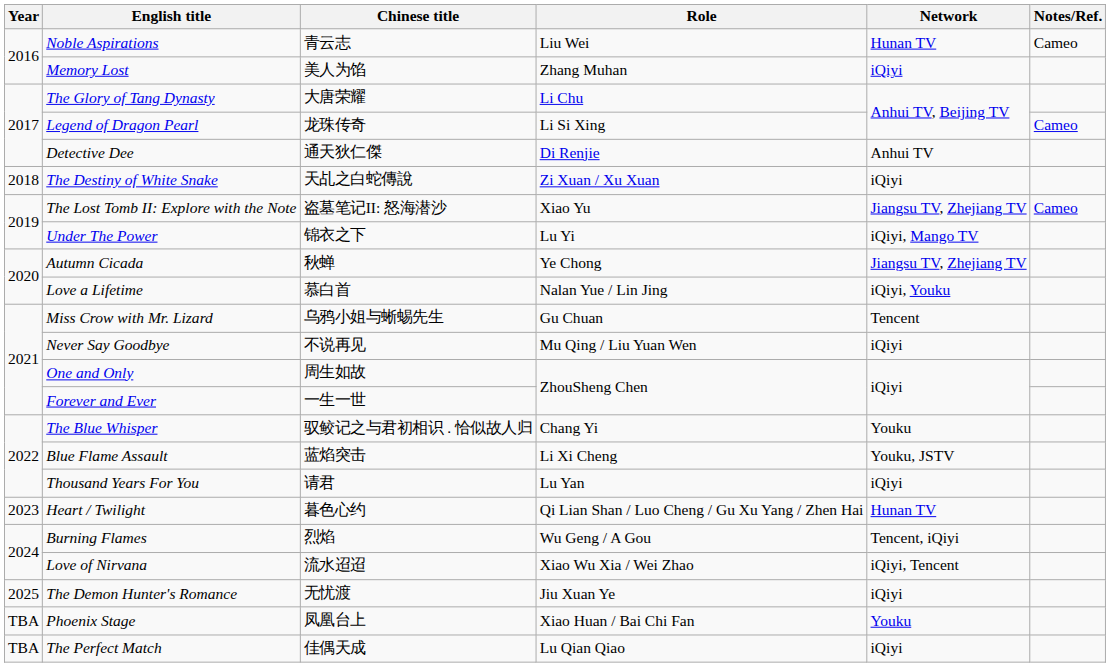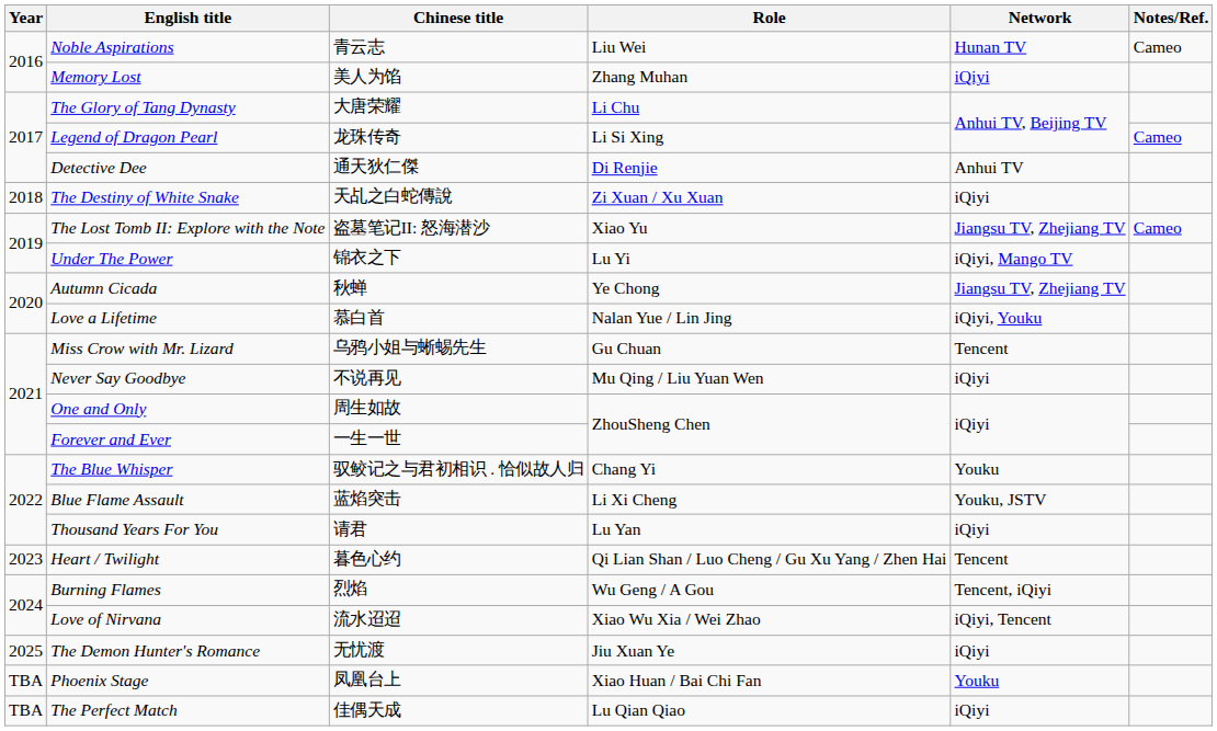 <table class="wikitable sortable">
 <tr>
 <th>Year</th>
 <th>English title</th>
 <th>Chinese title</th>
 <th>Role</th>
 <th>Network</th>
 <th class="unsortable">Notes/Ref.</th>
 </tr>
 <tr>
 <td rowspan=2>2016</td>
 <td><em><a href='#'>Noble Aspirations</a></em></td>
 <td>青云志</td>
 <td>Liu Wei</td>
 <td><a href='#'>Hunan TV</a></td>
 <td>Cameo</td>
 </tr>
 <tr>
 <td><em><a href='#'>Memory Lost</a></em></td>
 <td>美人为馅</td>
 <td>Zhang Muhan</td>
 <td><a href='#'>iQiyi</a></td>
 <td></td>
 </tr>
 <tr>
 <td rowspan=3>2017</td>
 <td><em><a href='#'>The Glory of Tang Dynasty</a></em></td>
 <td>大唐荣耀</td>
 <td><a href='#'>Li Chu</a></td>
 <td rowspan=2><a href='#'>Anhui TV</a>, <a href='#'>Beijing TV</a></td>
 <td></td>
 </tr>
 <tr>
 <td><em><a href='#'>Legend of Dragon Pearl</a></em></td>
 <td>龙珠传奇</td>
 <td>Li Si Xing</td>
 <td><a href='#'>Cameo</a></td>
 </tr>
 <tr>
 <td><em>Detective Dee</em></td>
 <td>通天狄仁傑</td>
 <td><a href='#'>Di Renjie</a></td>
 <td>Anhui TV</td>
 <td></td>
 </tr>
 <tr>
 <td>2018</td>
 <td><em><a href='#'>The Destiny of White Snake</a></em></td>
 <td>天乩之白蛇傳說</td>
 <td><a href='#'>Zi Xuan / Xu Xuan</a></td>
 <td>iQiyi</td>
 <td></td>
 </tr>
 <tr>
 <td rowspan=2>2019</td>
 <td><em>The Lost Tomb II: Explore with the Note</em></td>
 <td>盗墓笔记II: 怒海潜沙</td>
 <td>Xiao Yu</td>
 <td><a href='#'>Jiangsu TV</a>, <a href='#'>Zhejiang TV</a></td>
 <td><a href='#'>Cameo</a></td>
 </tr>
 <tr>
 <td><em><a href='#'>Under The Power</a></em></td>
 <td>锦衣之下</td>
 <td>Lu Yi</td>
 <td>iQiyi, <a href='#'>Mango TV</a></td>
 <td></td>
 </tr>
 <tr>
 <td rowspan=2>2020</td>
 <td><em>Autumn Cicada</em></td>
 <td>秋蝉</td>
 <td>Ye Chong</td>
 <td><a href='#'>Jiangsu TV</a>, <a href='#'>Zhejiang TV</a></td>
 <td></td>
 </tr>
 <tr>
 <td><em>Love a Lifetime</em></td>
 <td>慕白首</td>
 <td>Nalan Yue / Lin Jing</td>
 <td>iQiyi, <a href='#'>Youku</a></td>
 <td></td>
 </tr>
 <tr>
 <td rowspan=4>2021</td>
 <td><em>Miss Crow with Mr. Lizard</em></td>
 <td>乌鸦小姐与蜥蜴先生</td>
 <td>Gu Chuan</td>
 <td>Tencent</td>
 <td></td>
 </tr>
 <tr>
 <td><em>Never Say Goodbye</em></td>
 <td>不说再见</td>
 <td>Mu Qing / Liu Yuan Wen</td>
 <td>iQiyi</td>
 <td></td>
 </tr>
 <tr>
 <td><em><a href='#'>One and Only</a></em></td>
 <td>周生如故</td>
 <td rowspan="2">ZhouSheng Chen</td>
 <td rowspan="2">iQiyi</td>
 <td></td>
 </tr>
 <tr>
 <td><em><a href='#'>Forever and Ever</a></em></td>
 <td>一生一世</td>
 <td></td>
 </tr>
 <tr>
 <td rowspan="3">2022</td>
 <td><em><a href='#'>The Blue Whisper</a></em></td>
 <td>驭鲛记之与君初相识 . 恰似故人归</td>
 <td>Chang Yi</td>
 <td>Youku</td>
 <td></td>
 </tr>
 <tr>
 <td><em>Blue Flame Assault</em></td>
 <td>蓝焰突击</td>
 <td>Li Xi Cheng</td>
 <td>Youku, JSTV</td>
 <td></td>
 </tr>
 <tr>
 <td><em>Thousand Years For You</em></td>
 <td>请君</td>
 <td>Lu Yan</td>
 <td>iQiyi</td>
 <td></td>
 </tr>
 <tr>
 <td>2023</td>
 <td><em>Heart / Twilight </em></td>
 <td>暮色心约</td>
 <td>Qi Lian Shan / Luo Cheng / Gu Xu Yang / Zhen Hai</td>
-<td><a href='#'>Hunan TV</a></td>
+<td>Tencent</td>
 <td></td>
 </tr>
 <tr>
 <td rowspan="2">2024</td>
 <td><em>Burning Flames</em></td>
 <td>烈焰</td>
 <td>Wu Geng / A Gou</td>
 <td>Tencent, iQiyi</td>
 <td></td>
 </tr>
 <tr>
 <td><em>Love of Nirvana</em></td>
 <td>流水迢迢</td>
 <td>Xiao Wu Xia / Wei Zhao</td>
 <td>iQiyi, Tencent</td>
 <td></td>
 </tr>
 <tr>
 <td>2025</td>
 <td><em>The Demon Hunter's Romance</em></td>
 <td>无忧渡</td>
 <td>Jiu Xuan Ye</td>
 <td>iQiyi</td>
 <td></td>
 </tr>
 <tr>
 <td>TBA</td>
 <td><em>Phoenix Stage</em></td>
 <td>凤凰台上</td>
 <td>Xiao Huan / Bai Chi Fan</td>
 <td><a href='#'>Youku</a></td>
 <td></td>
 </tr>
 <tr>
 <td>TBA</td>
 <td><em>The Perfect Match</em></td>
 <td>佳偶天成</td>
 <td>Lu Qian Qiao</td>
 <td>iQiyi</td>
 <td></td>
 </tr>
 </table>
